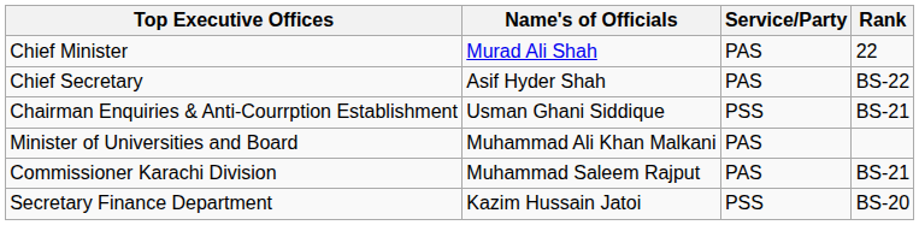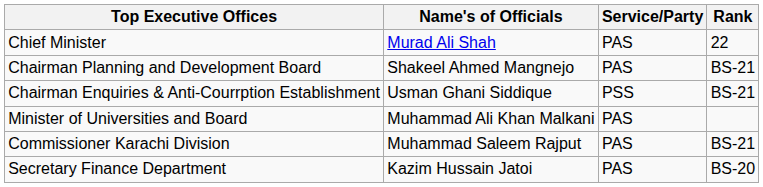 <table class="wikitable">
 <tr>
 <th>Top Executive Offices</th>
 <th>Name's of Officials</th>
 <th>Service/Party</th>
 <th>Rank</th>
 </tr>
 <tr>
 <td>Chief Minister</td>
 <td><a href='#'>Murad Ali Shah</a></td>
 <td>PAS</td>
 <td>22</td>
 </tr>
 <tr>
-<td>Chief Secretary</td>
-<td>Asif Hyder Shah</td>
+<td>Chairman Planning and Development Board</td>
+<td>Shakeel Ahmed Mangnejo</td>
 <td>PAS</td>
-<td>BS-22</td>
+<td>BS-21</td>
 </tr>
 <tr>
 <td>Chairman Enquiries & Anti-Courrption Establishment</td>
 <td>Usman Ghani Siddique</td>
 <td>PSS</td>
 <td>BS-21</td>
 </tr>
 <tr>
 </tr>
 <tr>
 <td>Minister of Universities and Board</td>
 <td>Muhammad Ali Khan Malkani</td>
 <td>PAS</td>
 </tr>
 <tr>
 <td>Commissioner Karachi Division</td>
 <td>Muhammad Saleem Rajput</td>
 <td>PAS</td>
 <td>BS-21</td>
 </tr>
 <tr>
 <td>Secretary Finance Department</td>
 <td>Kazim Hussain Jatoi</td>
-<td>PSS</td>
+<td>PAS</td>
 <td>BS-20</td>
 </tr>
 </table>
